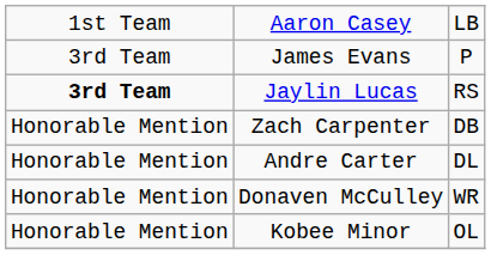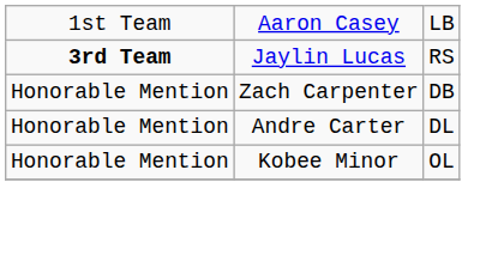 <table class="wikitable sortable sortable" style="text-align: center">
 <tr>
 <td>1st Team</td>
 <td><a href='#'>Aaron Casey</a></td>
 <td>LB</td>
-</tr>
-<tr>
-<td>3rd Team</td>
-<td>James Evans</td>
-<td>P</td>
 </tr>
 <tr>
 <td><strong>3rd Team</strong></td>
 <td><a href='#'>Jaylin Lucas</a></td>
 <td>RS</td>
 </tr>
 <tr>
 <td>Honorable Mention</td>
 <td>Zach Carpenter</td>
 <td>DB</td>
 </tr>
 <tr>
 <td>Honorable Mention</td>
 <td>Andre Carter</td>
 <td>DL</td>
 </tr>
 <tr>
 <td>Honorable Mention</td>
-<td>Donaven McCulley</td>
-<td>WR</td>
-</tr>
-<tr>
-<td>Honorable Mention</td>
 <td>Kobee Minor</td>
 <td>OL</td>
 </tr>
 <tr>
 </tr>
 </table>
